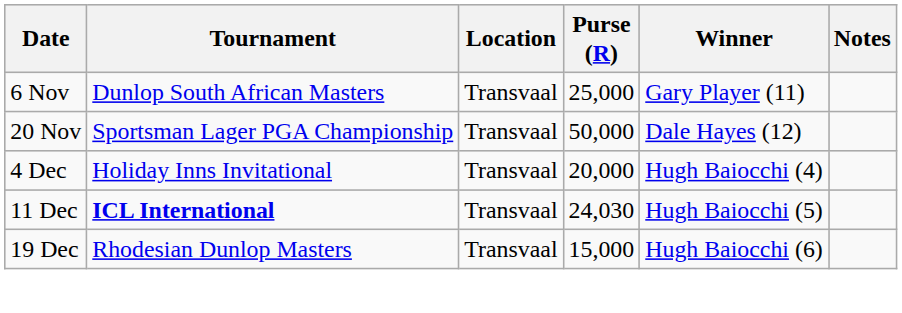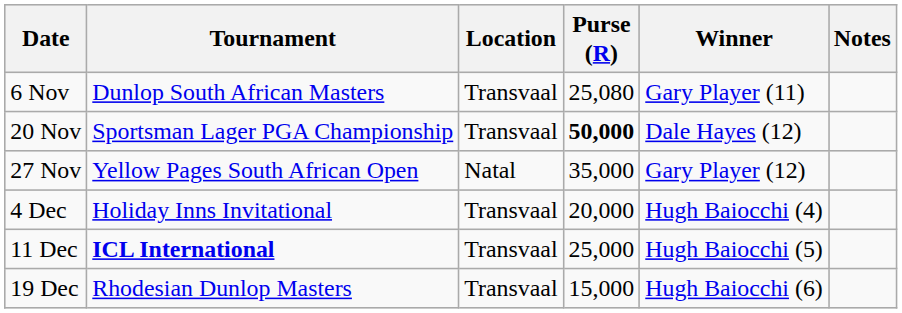 <table class="wikitable" style="font-size:95%">
 <tr>
 <th>Date</th>
 <th>Tournament</th>
 <th>Location</th>
 <th>Purse<br>(<a href='#'>R</a>)</th>
 <th>Winner</th>
 <th>Notes</th>
 </tr>
 <tr>
 <td>6 Nov</td>
 <td><a href='#'>Dunlop South African Masters</a></td>
 <td>Transvaal</td>
-<td align=right>25,000</td>
+<td align=right>25,080</td>
 <td> <a href='#'>Gary Player</a> (11)</td>
 <td></td>
 </tr>
 <tr>
 <td>20 Nov</td>
 <td><a href='#'>Sportsman Lager PGA Championship</a></td>
 <td>Transvaal</td>
-<td align=right>50,000</td>
+<td align=right><strong>50,000</strong></td>
 <td> <a href='#'>Dale Hayes</a> (12)</td>
+<td></td>
+</tr>
+<tr>
+<td>27 Nov</td>
+<td><a href='#'>Yellow Pages South African Open</a></td>
+<td>Natal</td>
+<td align=right>35,000</td>
+<td> <a href='#'>Gary Player</a> (12)</td>
 <td></td>
 </tr>
 <tr>
 <td>4 Dec</td>
 <td><a href='#'>Holiday Inns Invitational</a></td>
 <td>Transvaal</td>
 <td align=right>20,000</td>
 <td> <a href='#'>Hugh Baiocchi</a> (4)</td>
 <td></td>
 </tr>
 <tr>
 <td>11 Dec</td>
 <td><strong><a href='#'>ICL International</a></strong></td>
 <td>Transvaal</td>
-<td align=right>24,030</td>
+<td align=right>25,000</td>
 <td> <a href='#'>Hugh Baiocchi</a> (5)</td>
 <td></td>
 </tr>
 <tr>
 <td>19 Dec</td>
 <td><a href='#'>Rhodesian Dunlop Masters</a></td>
 <td>Transvaal</td>
 <td align=right>15,000</td>
 <td> <a href='#'>Hugh Baiocchi</a> (6)</td>
 <td></td>
 </tr>
 </table>
